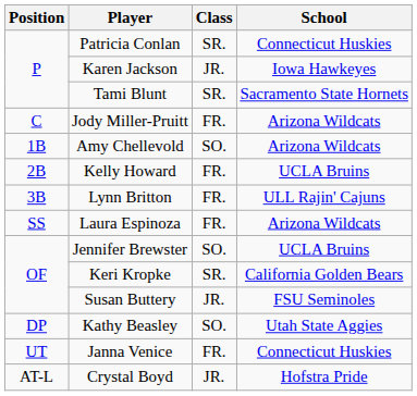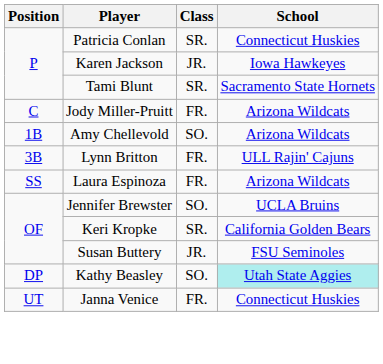 <table class="wikitable">
 <tr>
 <th>Position</th>
 <th>Player</th>
 <th>Class</th>
 <th>School</th>
 </tr>
 <tr align=center>
 <td rowspan=3><a href='#'>P</a></td>
 <td>Patricia Conlan</td>
 <td>SR.</td>
 <td><a href='#'>Connecticut Huskies</a></td>
 </tr>
 <tr align=center>
 <td>Karen Jackson</td>
 <td>JR.</td>
 <td><a href='#'>Iowa Hawkeyes</a></td>
 </tr>
 <tr align=center>
 <td>Tami Blunt</td>
 <td>SR.</td>
 <td><a href='#'>Sacramento State Hornets</a></td>
 </tr>
 <tr align=center>
 <td rowspan=1><a href='#'>C</a></td>
 <td>Jody Miller-Pruitt</td>
 <td>FR.</td>
 <td><a href='#'>Arizona Wildcats</a></td>
 </tr>
 <tr align=center>
 <td rowspan=1><a href='#'>1B</a></td>
 <td>Amy Chellevold</td>
 <td>SO.</td>
 <td><a href='#'>Arizona Wildcats</a></td>
 </tr>
 <tr align=center>
-<td rowspan=1><a href='#'>2B</a></td>
-<td>Kelly Howard</td>
-<td>FR.</td>
-<td><a href='#'>UCLA Bruins</a></td>
-</tr>
-<tr align=center>
 <td rowspan=1><a href='#'>3B</a></td>
 <td>Lynn Britton</td>
 <td>FR.</td>
 <td><a href='#'>ULL Rajin' Cajuns</a></td>
 </tr>
 <tr align=center>
 <td rowspan=1><a href='#'>SS</a></td>
 <td>Laura Espinoza</td>
 <td>FR.</td>
 <td><a href='#'>Arizona Wildcats</a></td>
 </tr>
 <tr align=center>
 <td rowspan=3><a href='#'>OF</a></td>
 <td>Jennifer Brewster</td>
 <td>SO.</td>
 <td><a href='#'>UCLA Bruins</a></td>
 </tr>
 <tr align=center>
 <td>Keri Kropke</td>
 <td>SR.</td>
 <td><a href='#'>California Golden Bears</a></td>
 </tr>
 <tr align=center>
 <td>Susan Buttery</td>
 <td>JR.</td>
 <td><a href='#'>FSU Seminoles</a></td>
 </tr>
 <tr align=center>
 <td rowspan=1><a href='#'>DP</a></td>
 <td>Kathy Beasley</td>
 <td>SO.</td>
-<td><a href='#'>Utah State Aggies</a></td>
+<td style="background: paleturquoise;"><a href='#'>Utah State Aggies</a></td>
 </tr>
 <tr align=center>
 <td rowspan=1><a href='#'>UT</a></td>
 <td>Janna Venice</td>
 <td>FR.</td>
 <td><a href='#'>Connecticut Huskies</a></td>
 </tr>
-<tr align=center>
-<td rowspan=1>AT-L</td>
-<td>Crystal Boyd</td>
-<td>JR.</td>
-<td><a href='#'>Hofstra Pride</a></td>
-</tr>
 </table>
